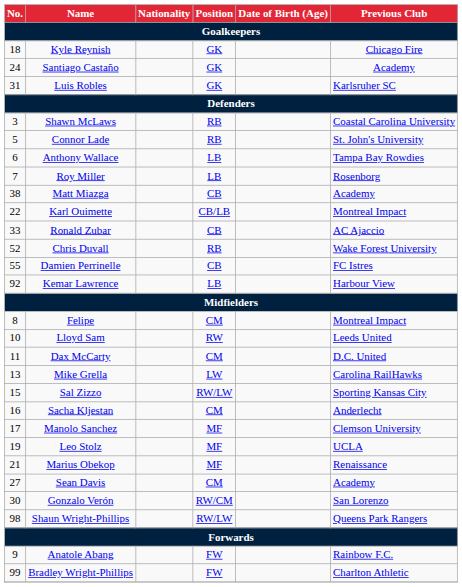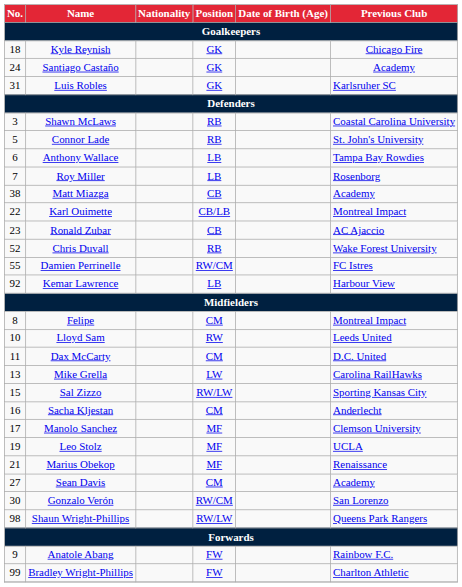 <table class="wikitable" style="text-align:center; font-size:90%">
 <tr>
 <th style="background:#E32636; color:white; text-align:center;">No.</th>
 <th style="background:#E32636; color:white; text-align:center;">Name</th>
 <th style="background:#E32636; color:white; text-align:center;">Nationality</th>
 <th style="background:#E32636; color:white; text-align:center;">Position</th>
 <th style="background:#E32636; color:white; text-align:center;">Date of Birth (Age) </th>
 <th style="background:#E32636; color:white; text-align:center;">Previous Club</th>
 </tr>
 <tr>
 <th colspan="7"  style="background:#002040; color:white; text-align:center;">Goalkeepers</th>
 </tr>
 <tr>
 <td>18</td>
 <td><a href='#'>Kyle Reynish</a></td>
 <td align="center"></td>
 <td><a href='#'>GK</a></td>
 <td></td>
 <td> <a href='#'>Chicago Fire</a></td>
 </tr>
 <tr>
 <td>24</td>
 <td><a href='#'>Santiago Castaño</a></td>
 <td align="center"></td>
 <td><a href='#'>GK</a></td>
 <td></td>
 <td><a href='#'>Academy</a></td>
 </tr>
 <tr>
 <td>31</td>
 <td><a href='#'>Luis Robles</a></td>
 <td align="center"></td>
 <td><a href='#'>GK</a></td>
 <td></td>
 <td align="left"> <a href='#'>Karlsruher SC</a></td>
 </tr>
 <tr>
 <th colspan="6"  style="background:#002040; color:white; text-align:center;">Defenders</th>
 </tr>
 <tr>
 <td>3</td>
 <td><a href='#'>Shawn McLaws</a></td>
 <td align="center"></td>
 <td><a href='#'>RB</a></td>
 <td></td>
 <td align="left"> <a href='#'>Coastal Carolina University</a></td>
 </tr>
 <tr>
 <td>5</td>
 <td><a href='#'>Connor Lade</a></td>
 <td align="center"></td>
 <td><a href='#'>RB</a></td>
 <td></td>
 <td align="left"> <a href='#'>St. John's University</a></td>
 </tr>
 <tr>
 <td>6</td>
 <td><a href='#'>Anthony Wallace</a></td>
 <td align="center"></td>
 <td><a href='#'>LB</a></td>
 <td></td>
 <td align="left"> <a href='#'>Tampa Bay Rowdies</a></td>
 </tr>
 <tr>
 <td>7</td>
 <td><a href='#'>Roy Miller</a></td>
 <td align="center"></td>
 <td><a href='#'>LB</a></td>
 <td></td>
 <td align="left"> <a href='#'>Rosenborg</a></td>
 </tr>
 <tr>
 <td>38</td>
 <td><a href='#'>Matt Miazga</a></td>
 <td align="center"></td>
 <td><a href='#'>CB</a></td>
 <td></td>
 <td align="left"><a href='#'>Academy</a></td>
 </tr>
 <tr>
 <td>22</td>
 <td><a href='#'>Karl Ouimette</a></td>
 <td align="center"></td>
 <td><a href='#'>CB/LB</a></td>
 <td></td>
 <td align="left"> <a href='#'>Montreal Impact</a></td>
 </tr>
 <tr>
-<td>33</td>
+<td>23</td>
 <td><a href='#'>Ronald Zubar</a></td>
 <td align="center"></td>
 <td><a href='#'>CB</a></td>
 <td></td>
 <td align="left"> <a href='#'>AC Ajaccio</a></td>
 </tr>
 <tr>
 <td>52</td>
 <td><a href='#'>Chris Duvall</a></td>
 <td align="center"></td>
 <td><a href='#'>RB</a></td>
 <td></td>
 <td align="left"> <a href='#'>Wake Forest University</a></td>
 </tr>
 <tr>
 <td>55</td>
 <td><a href='#'>Damien Perrinelle</a></td>
 <td align="center"></td>
-<td><a href='#'>CB</a></td>
+<td><a href='#'>RW/CM</a></td>
 <td></td>
 <td align="left"> <a href='#'>FC Istres</a></td>
 </tr>
 <tr>
 <td>92</td>
 <td><a href='#'>Kemar Lawrence</a></td>
 <td align="center"></td>
 <td><a href='#'>LB</a></td>
 <td></td>
 <td align="left"> <a href='#'>Harbour View</a></td>
 </tr>
 <tr>
 <th colspan="6"  style="background:#002040; color:white; text-align:center;">Midfielders</th>
 </tr>
 <tr>
 <td>8</td>
 <td><a href='#'>Felipe</a></td>
 <td align="center"></td>
 <td><a href='#'>CM</a></td>
 <td></td>
 <td align="left"> <a href='#'>Montreal Impact</a></td>
 </tr>
 <tr>
 <td>10</td>
 <td><a href='#'>Lloyd Sam</a></td>
 <td align="center"></td>
 <td><a href='#'>RW</a></td>
 <td></td>
 <td align="left"> <a href='#'>Leeds United</a></td>
 </tr>
 <tr>
 <td>11</td>
 <td><a href='#'>Dax McCarty</a></td>
 <td align="center"></td>
 <td><a href='#'>CM</a></td>
 <td></td>
 <td align="left"> <a href='#'>D.C. United</a></td>
 </tr>
 <tr>
 <td>13</td>
 <td><a href='#'>Mike Grella</a></td>
 <td align="center"></td>
 <td><a href='#'>LW</a></td>
 <td></td>
 <td align="left"> <a href='#'>Carolina RailHawks</a></td>
 </tr>
 <tr>
 <td>15</td>
 <td><a href='#'>Sal Zizzo</a></td>
 <td align="center"></td>
 <td><a href='#'>RW/LW</a></td>
 <td></td>
 <td align="left"> <a href='#'>Sporting Kansas City</a></td>
 </tr>
 <tr>
 <td>16</td>
 <td><a href='#'>Sacha Kljestan</a></td>
 <td align="center"></td>
 <td><a href='#'>CM</a></td>
 <td></td>
 <td align="left"> <a href='#'>Anderlecht</a></td>
 </tr>
 <tr>
 <td>17</td>
 <td><a href='#'>Manolo Sanchez</a></td>
 <td align="center"></td>
 <td><a href='#'>MF</a></td>
 <td></td>
 <td align="left"> <a href='#'>Clemson University</a></td>
 </tr>
 <tr>
 <td>19</td>
 <td><a href='#'>Leo Stolz</a></td>
 <td align="center"></td>
 <td><a href='#'>MF</a></td>
 <td></td>
 <td align="left"> <a href='#'>UCLA</a></td>
 </tr>
 <tr>
 <td>21</td>
 <td><a href='#'>Marius Obekop</a></td>
 <td align="center"></td>
 <td><a href='#'>MF</a></td>
 <td></td>
 <td align="left"> <a href='#'>Renaissance</a></td>
 </tr>
 <tr>
 <td>27</td>
 <td><a href='#'>Sean Davis</a></td>
 <td align="center"></td>
 <td><a href='#'>CM</a></td>
 <td></td>
 <td align="left"><a href='#'>Academy</a></td>
 </tr>
 <tr>
 <td>30</td>
 <td><a href='#'>Gonzalo Verón</a></td>
 <td align="center"></td>
 <td><a href='#'>RW/CM</a></td>
 <td></td>
 <td align="left"> <a href='#'>San Lorenzo</a></td>
 </tr>
 <tr>
 <td>98</td>
 <td><a href='#'>Shaun Wright-Phillips</a></td>
 <td align="center"></td>
 <td><a href='#'>RW/LW</a></td>
 <td></td>
 <td align="left"> <a href='#'>Queens Park Rangers</a></td>
 </tr>
 <tr>
 <th colspan="6"  style="background:#002040; color:white; text-align:center;">Forwards</th>
 </tr>
 <tr>
 <td>9</td>
 <td><a href='#'>Anatole Abang</a></td>
 <td align="center"></td>
 <td><a href='#'>FW</a></td>
 <td></td>
 <td align="left"> <a href='#'>Rainbow F.C.</a></td>
 </tr>
 <tr>
 <td>99</td>
 <td><a href='#'>Bradley Wright-Phillips</a></td>
 <td align="center"></td>
 <td><a href='#'>FW</a></td>
 <td></td>
 <td align="left"> <a href='#'>Charlton Athletic</a></td>
 </tr>
 <tr>
 </tr>
 </table>
